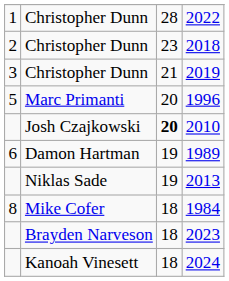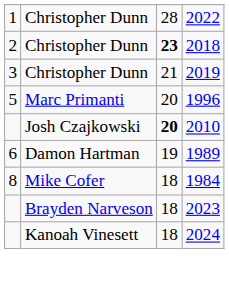 <table class="wikitable">
 <tr>
 </tr>
 <tr>
 <td>1</td>
 <td>Christopher Dunn</td>
 <td>28</td>
 <td><a href='#'>2022</a></td>
 </tr>
 <tr>
 <td>2</td>
 <td>Christopher Dunn</td>
-<td>23</td>
+<td><strong>23</strong></td>
 <td><a href='#'>2018</a></td>
 </tr>
 <tr>
 <td>3</td>
 <td>Christopher Dunn</td>
 <td>21</td>
 <td><a href='#'>2019</a></td>
 </tr>
 <tr>
 <td>5</td>
 <td><a href='#'>Marc Primanti</a></td>
 <td>20</td>
 <td><a href='#'>1996</a></td>
 </tr>
 <tr>
 <td></td>
 <td>Josh Czajkowski</td>
 <td><strong>20</strong></td>
 <td><a href='#'>2010</a></td>
 </tr>
 <tr>
 <td>6</td>
 <td>Damon Hartman</td>
 <td>19</td>
 <td><a href='#'>1989</a></td>
 </tr>
 <tr>
-<td></td>
-<td>Niklas Sade</td>
-<td>19</td>
-<td><a href='#'>2013</a></td>
-</tr>
-<tr>
 <td>8</td>
 <td><a href='#'>Mike Cofer</a></td>
 <td>18</td>
 <td><a href='#'>1984</a></td>
 </tr>
 <tr>
 <td></td>
 <td><a href='#'>Brayden Narveson</a></td>
 <td>18</td>
 <td><a href='#'>2023</a></td>
 </tr>
 <tr>
 <td></td>
 <td>Kanoah Vinesett</td>
 <td>18</td>
 <td><a href='#'>2024</a></td>
 </tr>
 </table>
